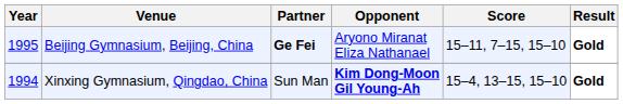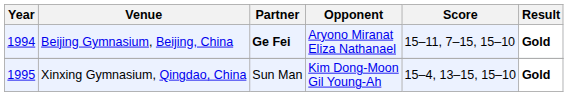 <table class="sortable wikitable" style="font-size: 90%;">
 <tr>
 <th>Year</th>
 <th>Venue</th>
 <th>Partner</th>
 <th>Opponent</th>
 <th>Score</th>
 <th>Result</th>
 </tr>
 <tr style="background:#ECF2FF">
-<td align="center"><a href='#'>1995</a></td>
+<td align="center"><a href='#'>1994</a></td>
 <td align="left"><a href='#'>Beijing Gymnasium</a>, <a href='#'>Beijing, China</a></td>
 <td align="left"><strong> Ge Fei</strong></td>
 <td align="left"> <a href='#'>Aryono Miranat</a> <br>  <a href='#'>Eliza Nathanael</a></td>
 <td align="left">15–11, 7–15, 15–10</td>
 <td style="text-align:left; background:white"> <strong>Gold</strong></td>
 </tr>
 <tr>
 </tr>
 <tr style="background:#ECF2FF">
-<td align="center"><a href='#'>1994</a></td>
+<td align="center"><a href='#'>1995</a></td>
 <td align="left">Xinxing Gymnasium, <a href='#'>Qingdao, China</a></td>
 <td align="left"> Sun Man</td>
-<td align="left"><strong> <a href='#'>Kim Dong-Moon</a> <br>  <a href='#'>Gil Young-Ah</a></strong></td>
+<td align="left"> <a href='#'>Kim Dong-Moon</a> <br>  <a href='#'>Gil Young-Ah</a></td>
 <td align="left">15–4, 13–15, 15–10</td>
 <td style="text-align:left; background:white"> <strong>Gold</strong></td>
 </tr>
 </table>
